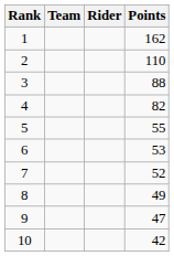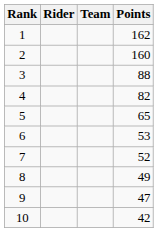 <table class="wikitable">
 <tr>
 <th scope="col">Rank</th>
+<th scope="col">Rider</th>
 <th scope="col">Team</th>
-<th scope="col">Rider</th>
 <th scope="col">Points</th>
 </tr>
 <tr>
 <td style="text-align:center;">1</td>
+<td> </td>
 <td></td>
-<td> </td>
 <td style="text-align:right;">162</td>
 </tr>
 <tr>
 <td style="text-align:center;">2</td>
 <td></td>
 <td></td>
-<td style="text-align:right;">110</td>
+<td style="text-align:right;">160</td>
 </tr>
 <tr>
 <td style="text-align:center;">3</td>
 <td></td>
 <td></td>
 <td style="text-align:right;">88</td>
 </tr>
 <tr>
 <td style="text-align:center;">4</td>
 <td></td>
 <td></td>
 <td style="text-align:right;">82</td>
 </tr>
 <tr>
 <td style="text-align:center;">5</td>
 <td></td>
 <td></td>
-<td style="text-align:right;">55</td>
+<td style="text-align:right;">65</td>
 </tr>
 <tr>
 <td style="text-align:center;">6</td>
 <td></td>
 <td></td>
 <td style="text-align:right;">53</td>
 </tr>
 <tr>
 <td style="text-align:center;">7</td>
 <td></td>
 <td></td>
 <td style="text-align:right;">52</td>
 </tr>
 <tr>
 <td style="text-align:center;">8</td>
 <td></td>
 <td></td>
 <td style="text-align:right;">49</td>
 </tr>
 <tr>
 <td style="text-align:center;">9</td>
 <td></td>
 <td></td>
 <td style="text-align:right;">47</td>
 </tr>
 <tr>
 <td style="text-align:center;">10</td>
 <td></td>
 <td></td>
 <td style="text-align:right;">42</td>
 </tr>
 </table>
